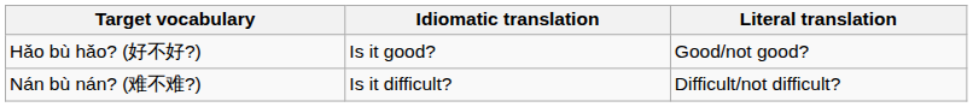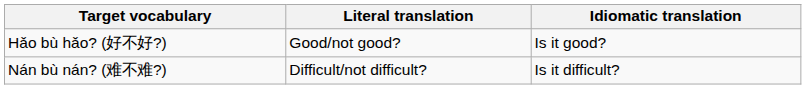 <table class="wikitable" style="text-align:left; width:65%">
 <tr>
 <th scope="col">Target vocabulary</th>
+<th scope="col">Literal translation</th>
 <th scope="col">Idiomatic translation</th>
-<th scope="col">Literal translation</th>
 </tr>
 <tr>
 <td>Hǎo bù hǎo? (好不好?)</td>
+<td>Good/not good?</td>
 <td>Is it good?</td>
-<td>Good/not good?</td>
 </tr>
 <tr>
 <td>Nán bù nán? (难不难?)</td>
+<td>Difficult/not difficult?</td>
 <td>Is it difficult?</td>
-<td>Difficult/not difficult?</td>
 </tr>
 </table>
